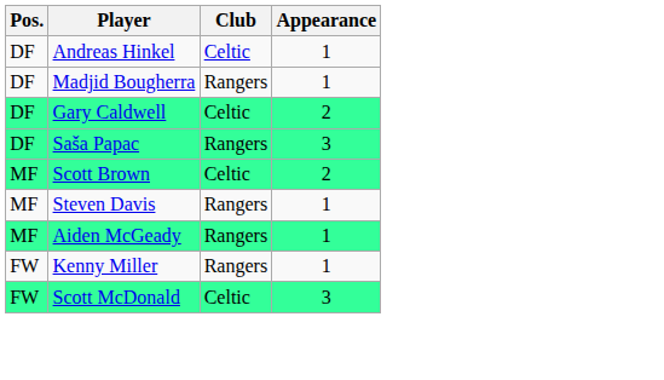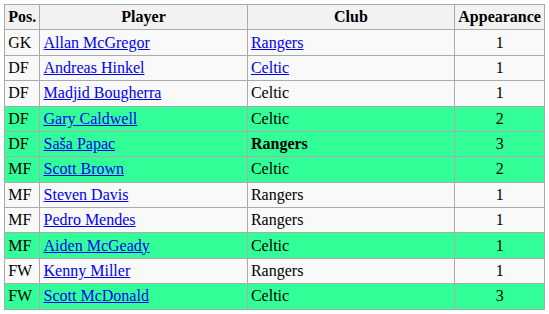 <table class="wikitable">
 <tr>
 <th>Pos.</th>
 <th>Player</th>
 <th>Club</th>
 <th>Appearance</th>
+</tr>
+<tr>
+<td>GK</td>
+<td style="width:200px;"><a href='#'>Allan McGregor</a></td>
+<td style="width:200px;"><a href='#'>Rangers</a></td>
+<td align="center">1</td>
 </tr>
 <tr>
 <td>DF</td>
 <td><a href='#'>Andreas Hinkel</a></td>
 <td><a href='#'>Celtic</a></td>
 <td align="center">1</td>
 </tr>
 <tr>
 <td>DF</td>
 <td><a href='#'>Madjid Bougherra</a></td>
-<td>Rangers</td>
+<td>Celtic</td>
 <td align="center">1</td>
 </tr>
 <tr style="background:#33ff99;">
 <td>DF</td>
 <td><a href='#'>Gary Caldwell</a> </td>
 <td>Celtic</td>
 <td align="center">2</td>
 </tr>
 <tr style="background:#33ff99;">
 <td>DF</td>
 <td><a href='#'>Saša Papac</a> </td>
-<td>Rangers</td>
+<td><strong>Rangers</strong></td>
 <td align="center">3</td>
 </tr>
 <tr style="background:#33ff99;">
 <td>MF</td>
 <td><a href='#'>Scott Brown</a> </td>
 <td>Celtic</td>
 <td align="center">2</td>
 </tr>
 <tr>
 <td>MF</td>
 <td><a href='#'>Steven Davis</a></td>
 <td>Rangers</td>
 <td align="center">1</td>
 </tr>
+<tr>
+<td>MF</td>
+<td><a href='#'>Pedro Mendes</a></td>
+<td>Rangers</td>
+<td align="center">1</td>
+</tr>
 <tr style="background:#33ff99;">
 <td>MF</td>
 <td><a href='#'>Aiden McGeady</a> </td>
-<td>Rangers</td>
+<td>Celtic</td>
 <td align="center">1</td>
 </tr>
 <tr>
 <td>FW</td>
 <td><a href='#'>Kenny Miller</a></td>
 <td>Rangers</td>
 <td align="center">1</td>
 </tr>
 <tr style="background:#33ff99;">
 <td>FW</td>
 <td><a href='#'>Scott McDonald</a> </td>
 <td>Celtic</td>
 <td align="center">3</td>
 </tr>
 <tr>
 </tr>
 </table>
